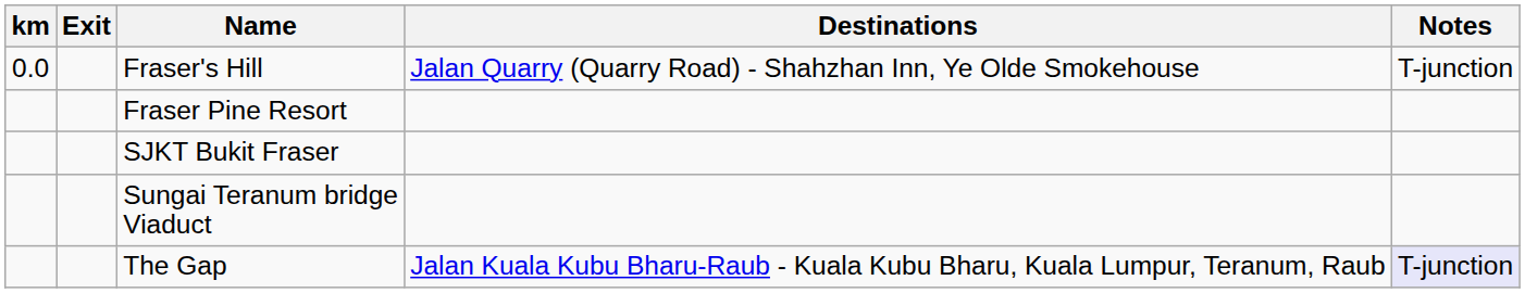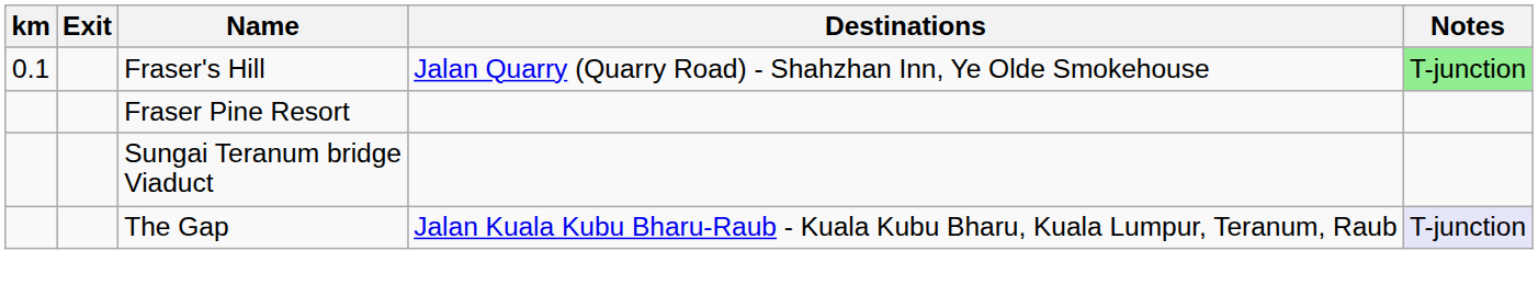 <table class="wikitable">
 <tr>
 <th>km</th>
 <th>Exit</th>
 <th>Name</th>
 <th>Destinations</th>
 <th>Notes</th>
 </tr>
 <tr>
-<td style="text-align: center;">0.0</td>
+<td style="text-align: center;">0.1</td>
 <td></td>
 <td>Fraser's Hill</td>
 <td> <a href='#'>Jalan Quarry</a> (Quarry Road) - Shahzhan Inn, Ye Olde Smokehouse</td>
-<td>T-junction</td>
+<td style="background: lightgreen;">T-junction</td>
 </tr>
 <tr>
 <td style="text-align: center;"></td>
 <td></td>
 <td>Fraser Pine Resort</td>
-<td></td>
-<td></td>
-</tr>
-<tr>
-<td style="text-align: center;"></td>
-<td></td>
-<td>SJKT Bukit Fraser</td>
 <td></td>
 <td></td>
 </tr>
 <tr>
 <td style="text-align: center;"></td>
 <td></td>
 <td>Sungai Teranum bridge<br>Viaduct</td>
 <td></td>
 <td></td>
 </tr>
 <tr>
 <td style="text-align: center;"></td>
 <td></td>
 <td>The Gap</td>
 <td> <a href='#'>Jalan Kuala Kubu Bharu-Raub</a> - Kuala Kubu Bharu, Kuala Lumpur, Teranum, Raub</td>
 <td style="background: lavender;">T-junction</td>
 </tr>
 </table>
